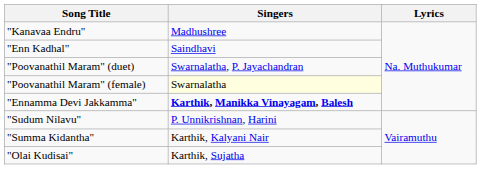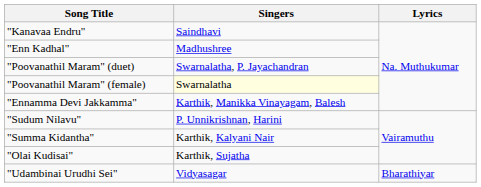 <table class="wikitable" style="width:34%;">
 <tr>
 <th>Song Title</th>
 <th>Singers</th>
 <th>Lyrics</th>
 </tr>
 <tr>
 <td>"Kanavaa Endru"</td>
-<td><a href='#'>Madhushree</a></td>
+<td><a href='#'>Saindhavi</a></td>
 <td rowspan=5><a href='#'>Na. Muthukumar</a></td>
 </tr>
 <tr>
 <td>"Enn Kadhal"</td>
-<td><a href='#'>Saindhavi</a></td>
+<td><a href='#'>Madhushree</a></td>
 </tr>
 <tr>
 <td>"Poovanathil Maram" (duet)</td>
 <td><a href='#'>Swarnalatha</a>, <a href='#'>P. Jayachandran</a></td>
 </tr>
 <tr>
 <td>"Poovanathil Maram" (female)</td>
 <td style="background: lightyellow;">Swarnalatha</td>
 </tr>
 <tr>
 <td>"Ennamma Devi Jakkamma"</td>
-<td><strong><a href='#'>Karthik</a>, <a href='#'>Manikka Vinayagam</a>, <a href='#'>Balesh</a></strong></td>
+<td><a href='#'>Karthik</a>, <a href='#'>Manikka Vinayagam</a>, <a href='#'>Balesh</a></td>
 </tr>
 <tr>
 <td>"Sudum Nilavu"</td>
 <td><a href='#'>P. Unnikrishnan</a>, <a href='#'>Harini</a></td>
 <td rowspan=3><a href='#'>Vairamuthu</a></td>
 </tr>
 <tr>
 <td>"Summa Kidantha"</td>
 <td>Karthik, <a href='#'>Kalyani Nair</a></td>
 </tr>
 <tr>
 <td>"Olai Kudisai"</td>
 <td>Karthik, <a href='#'>Sujatha</a></td>
 </tr>
+<tr>
+<td>"Udambinai Urudhi Sei"</td>
+<td><a href='#'>Vidyasagar</a></td>
+<td><a href='#'>Bharathiyar</a></td>
+</tr>
 </table>
